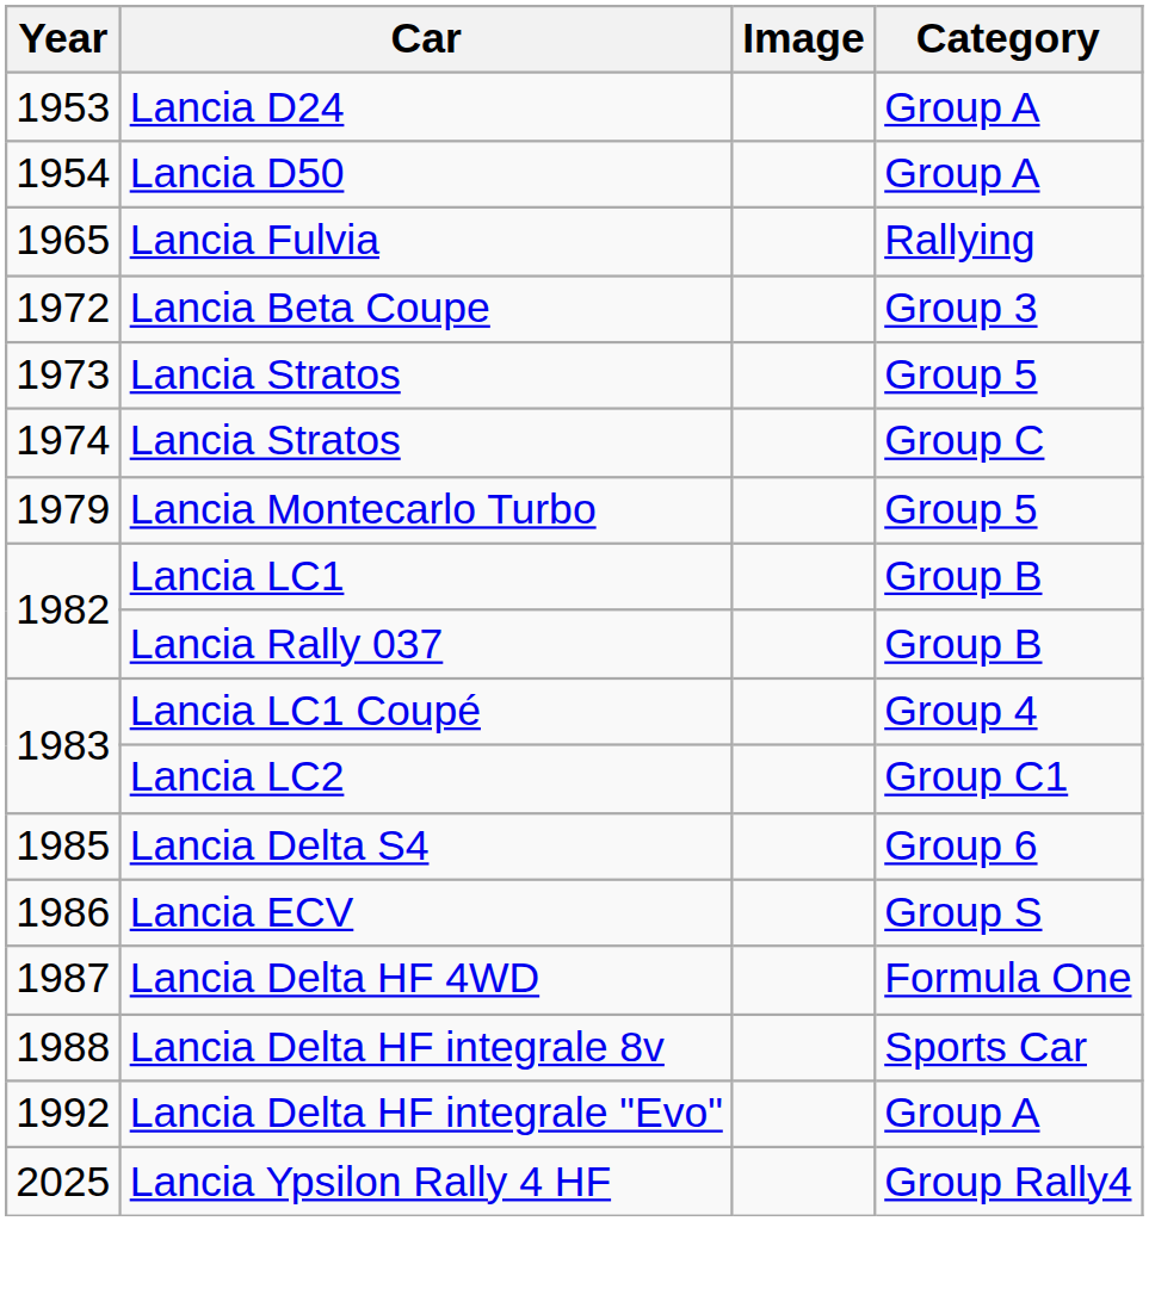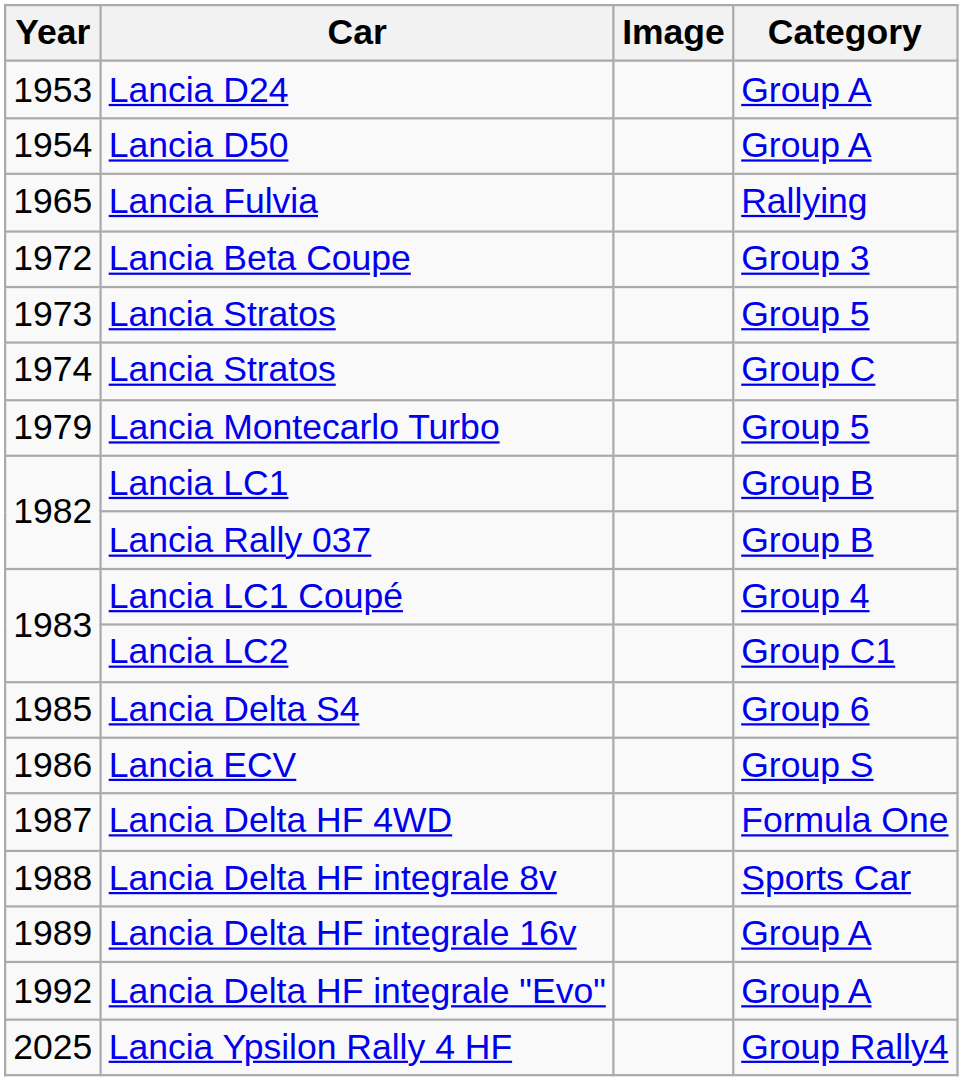 <table class="wikitable">
 <tr>
 <th>Year</th>
 <th>Car</th>
 <th>Image</th>
 <th>Category</th>
 </tr>
 <tr>
 <td>1953</td>
 <td><a href='#'>Lancia D24</a></td>
 <td></td>
 <td><a href='#'>Group A</a></td>
 </tr>
 <tr>
 <td>1954</td>
 <td><a href='#'>Lancia D50</a></td>
 <td></td>
 <td><a href='#'>Group A</a></td>
 </tr>
 <tr>
 <td>1965</td>
 <td><a href='#'>Lancia Fulvia</a></td>
 <td></td>
 <td><a href='#'>Rallying</a></td>
 </tr>
 <tr>
 <td>1972</td>
 <td><a href='#'>Lancia Beta Coupe</a></td>
 <td></td>
 <td><a href='#'>Group 3</a></td>
 </tr>
 <tr>
 <td>1973</td>
 <td><a href='#'>Lancia Stratos</a></td>
 <td></td>
 <td><a href='#'>Group 5</a></td>
 </tr>
 <tr>
 <td>1974</td>
 <td><a href='#'>Lancia Stratos</a></td>
 <td></td>
 <td><a href='#'>Group C</a></td>
 </tr>
 <tr>
 <td>1979</td>
 <td><a href='#'>Lancia Montecarlo Turbo</a></td>
 <td></td>
 <td><a href='#'>Group 5</a></td>
 </tr>
 <tr>
 <td rowspan="2">1982</td>
 <td><a href='#'>Lancia LC1</a></td>
 <td></td>
 <td><a href='#'>Group B</a></td>
 </tr>
 <tr>
 <td><a href='#'>Lancia Rally 037</a></td>
 <td></td>
 <td><a href='#'>Group B</a></td>
 </tr>
 <tr>
 <td rowspan="2">1983</td>
 <td><a href='#'>Lancia LC1 Coupé</a></td>
 <td></td>
 <td><a href='#'>Group 4</a></td>
 </tr>
 <tr>
 <td><a href='#'>Lancia LC2</a></td>
 <td></td>
 <td><a href='#'>Group C1</a></td>
 </tr>
 <tr>
 <td>1985</td>
 <td><a href='#'>Lancia Delta S4</a></td>
 <td></td>
 <td><a href='#'>Group 6</a></td>
 </tr>
 <tr>
 <td>1986</td>
 <td><a href='#'>Lancia ECV</a></td>
 <td></td>
 <td><a href='#'>Group S</a></td>
 </tr>
 <tr>
 <td>1987</td>
 <td><a href='#'>Lancia Delta HF 4WD</a></td>
 <td></td>
 <td><a href='#'>Formula One</a></td>
 </tr>
 <tr>
 <td>1988</td>
 <td><a href='#'>Lancia Delta HF integrale 8v</a></td>
 <td></td>
 <td><a href='#'>Sports Car</a></td>
 </tr>
 <tr>
+<td>1989</td>
+<td><a href='#'>Lancia Delta HF integrale 16v</a></td>
+<td></td>
+<td><a href='#'>Group A</a></td>
+</tr>
+<tr>
 <td>1992</td>
 <td><a href='#'>Lancia Delta HF integrale "Evo"</a></td>
 <td></td>
 <td><a href='#'>Group A</a></td>
 </tr>
 <tr>
 <td>2025</td>
 <td><a href='#'>Lancia Ypsilon Rally 4 HF</a></td>
 <td></td>
 <td><a href='#'>Group Rally4</a></td>
 </tr>
 </table>
